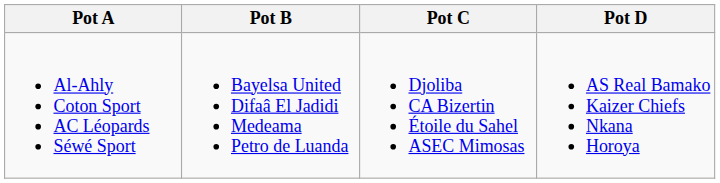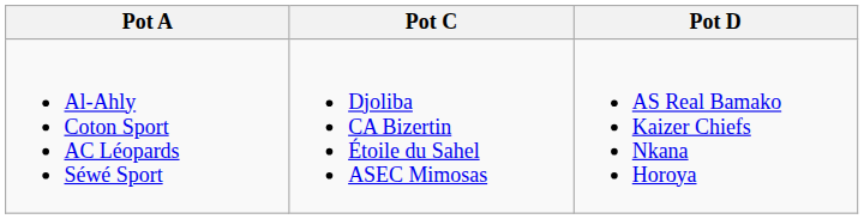 <table class="wikitable">
 <tr>
 <th width=25%>Pot A</th>
-<th width=25%>Pot B</th>
 <th width=25%>Pot C</th>
 <th width=25%>Pot D</th>
 </tr>
 <tr>
 <td valign=top><br><ul><li> <a href='#'>Al-Ahly</a> </li><li> <a href='#'>Coton Sport</a> </li><li> <a href='#'>AC Léopards</a> </li><li> <a href='#'>Séwé Sport</a> </li></ul></td>
-<td valign=top><br><ul><li> <a href='#'>Bayelsa United</a> </li><li> <a href='#'>Difaâ El Jadidi</a> </li><li> <a href='#'>Medeama</a> </li><li> <a href='#'>Petro de Luanda</a> </li></ul></td>
 <td valign=top><br><ul><li> <a href='#'>Djoliba</a> </li><li> <a href='#'>CA Bizertin</a> </li><li> <a href='#'>Étoile du Sahel</a> </li><li> <a href='#'>ASEC Mimosas</a> </li></ul></td>
 <td valign=top><br><ul><li> <a href='#'>AS Real Bamako</a> </li><li> <a href='#'>Kaizer Chiefs</a> </li><li> <a href='#'>Nkana</a> </li><li> <a href='#'>Horoya</a> </li></ul></td>
 </tr>
 </table>
